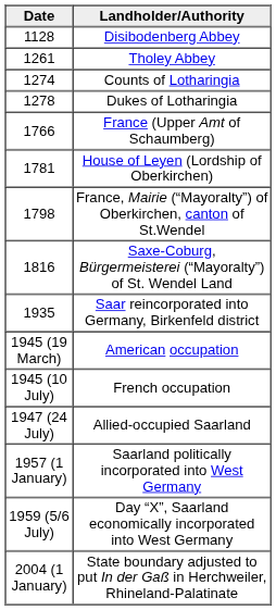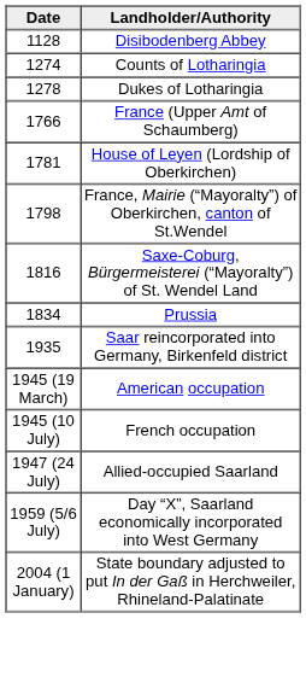 <table border="1" cellpadding="2" cellspacing="0" width="300">
 <tr bgcolor="#eeeeee" align="center">
 <td><strong>Date</strong></td>
 <td><strong>Landholder/Authority</strong></td>
 </tr>
 <tr align="center">
 <td>1128</td>
 <td><a href='#'>Disibodenberg Abbey</a></td>
-</tr>
-<tr align="center">
-<td>1261</td>
-<td><a href='#'>Tholey Abbey</a></td>
 </tr>
 <tr align="center">
 <td>1274</td>
 <td>Counts of <a href='#'>Lotharingia</a></td>
 </tr>
 <tr align="center">
 <td>1278</td>
 <td>Dukes of Lotharingia</td>
 </tr>
 <tr align="center">
 <td>1766</td>
 <td><a href='#'>France</a> (Upper <em>Amt</em> of Schaumberg)</td>
 </tr>
 <tr align="center">
 <td>1781</td>
 <td><a href='#'>House of Leyen</a> (Lordship of Oberkirchen)</td>
 </tr>
 <tr align="center">
 <td>1798</td>
 <td>France, <em>Mairie</em> (“Mayoralty”) of Oberkirchen, <a href='#'>canton</a> of St.Wendel</td>
 </tr>
 <tr align="center">
 <td>1816</td>
 <td><a href='#'>Saxe-Coburg</a>, <em>Bürgermeisterei</em> (“Mayoralty”) of St. Wendel Land</td>
 </tr>
 <tr align="center">
+<td>1834</td>
+<td><a href='#'>Prussia</a></td>
+</tr>
+<tr align="center">
 <td>1935</td>
 <td><a href='#'>Saar</a> reincorporated into Germany, Birkenfeld district</td>
 </tr>
 <tr align="center">
 <td>1945 (19 March)</td>
 <td><a href='#'>American</a> <a href='#'>occupation</a></td>
 </tr>
 <tr align="center">
 <td>1945 (10 July)</td>
 <td>French occupation</td>
 </tr>
 <tr align="center">
 <td>1947 (24 July)</td>
 <td>Allied-occupied Saarland</td>
 </tr>
 <tr align="center">
-<td>1957 (1 January)</td>
-<td>Saarland politically incorporated into <a href='#'>West Germany</a></td>
-</tr>
-<tr align="center">
 <td>1959 (5/6 July)</td>
 <td>Day “X”, Saarland economically incorporated into West Germany</td>
 </tr>
 <tr align="center">
 <td>2004 (1 January)</td>
 <td>State boundary adjusted to put <em>In der Gaß</em> in Herchweiler, Rhineland-Palatinate</td>
 </tr>
 </table>
